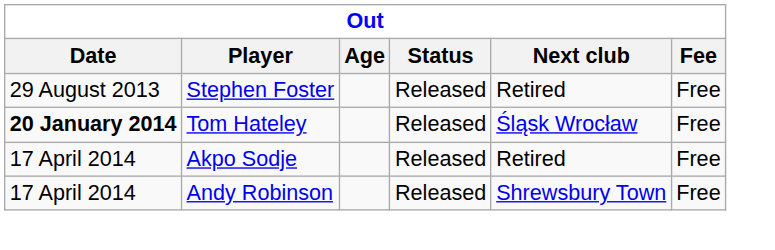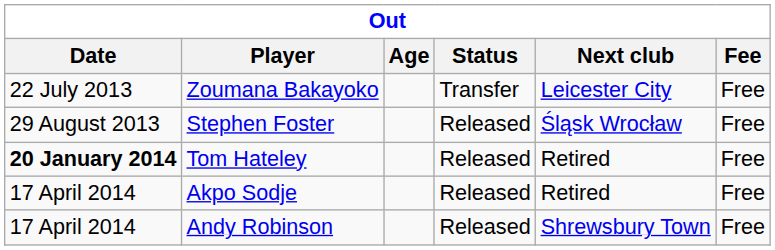 <table class="wikitable">
 <tr>
 <th colspan="6" style="background:white; color:blue; ">Out</th>
 </tr>
 <tr>
 <th>Date</th>
 <th>Player</th>
 <th>Age</th>
 <th>Status</th>
 <th>Next club</th>
 <th>Fee</th>
 </tr>
 <tr>
+<td>22 July 2013</td>
+<td> <a href='#'>Zoumana Bakayoko</a></td>
+<td></td>
+<td>Transfer</td>
+<td><a href='#'>Leicester City</a></td>
+<td>Free</td>
+</tr>
+<tr>
 <td>29 August 2013</td>
 <td> <a href='#'>Stephen Foster</a></td>
 <td></td>
 <td>Released</td>
-<td>Retired</td>
+<td><a href='#'>Śląsk Wrocław</a></td>
 <td>Free</td>
 </tr>
 <tr>
 <td><strong>20 January 2014</strong></td>
 <td> <a href='#'>Tom Hateley</a></td>
 <td></td>
 <td>Released</td>
-<td><a href='#'>Śląsk Wrocław</a></td>
+<td>Retired</td>
 <td>Free</td>
 </tr>
 <tr>
 <td>17 April 2014</td>
 <td> <a href='#'>Akpo Sodje</a></td>
 <td></td>
 <td>Released</td>
 <td>Retired</td>
 <td>Free</td>
 </tr>
 <tr>
 <td>17 April 2014</td>
 <td> <a href='#'>Andy Robinson</a></td>
 <td></td>
 <td>Released</td>
 <td><a href='#'>Shrewsbury Town</a></td>
 <td>Free</td>
 </tr>
 </table>
